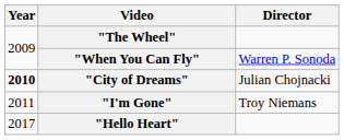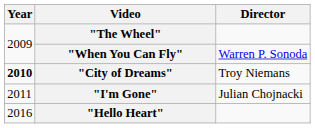 <table class="wikitable plainrowheaders">
 <tr>
 <th>Year</th>
 <th style="width:14em;">Video</th>
 <th>Director</th>
 </tr>
 <tr>
 <td rowspan="2">2009</td>
 <th scope="row">"The Wheel"</th>
 <td></td>
 </tr>
 <tr>
 <th scope="row">"When You Can Fly"</th>
 <td><a href='#'>Warren P. Sonoda</a></td>
 </tr>
 <tr>
 <td><strong>2010</strong></td>
 <th scope="row">"City of Dreams"</th>
-<td>Julian Chojnacki</td>
+<td>Troy Niemans</td>
 </tr>
 <tr>
 <td>2011</td>
 <th scope="row">"I'm Gone"</th>
-<td>Troy Niemans</td>
+<td>Julian Chojnacki</td>
 </tr>
 <tr>
-<td>2017</td>
+<td>2016</td>
 <th scope="row">"Hello Heart"</th>
 <td></td>
 </tr>
 </table>
